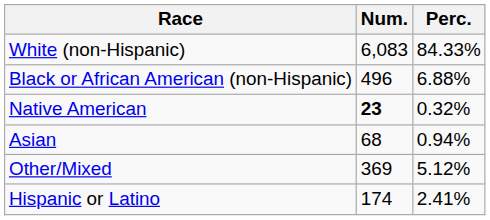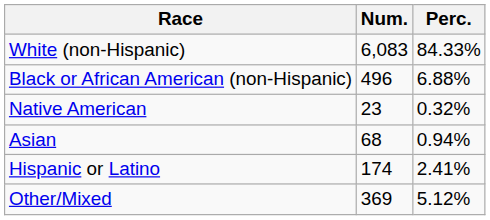 <table class="wikitable">
 <tr>
 <th>Race</th>
 <th>Num.</th>
 <th>Perc.</th>
 </tr>
 <tr>
 <td><a href='#'>White</a> (non-Hispanic)</td>
 <td>6,083</td>
 <td>84.33%</td>
 </tr>
 <tr>
 <td><a href='#'>Black or African American</a> (non-Hispanic)</td>
 <td>496</td>
 <td>6.88%</td>
 </tr>
 <tr>
 <td><a href='#'>Native American</a></td>
-<td><strong>23</strong></td>
+<td>23</td>
 <td>0.32%</td>
 </tr>
 <tr>
 <td><a href='#'>Asian</a></td>
 <td>68</td>
 <td>0.94%</td>
 </tr>
 <tr>
+<td><a href='#'>Hispanic</a> or <a href='#'>Latino</a></td>
+<td>174</td>
+<td>2.41%</td>
+</tr>
+<tr>
 <td><a href='#'>Other/Mixed</a></td>
 <td>369</td>
 <td>5.12%</td>
 </tr>
-<tr>
-<td><a href='#'>Hispanic</a> or <a href='#'>Latino</a></td>
-<td>174</td>
-<td>2.41%</td>
-</tr>
 </table>
